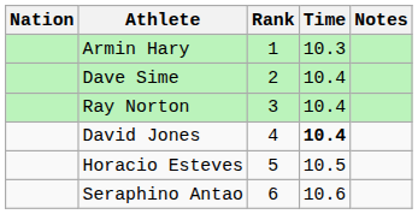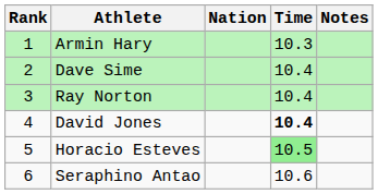 <table class="wikitable sortable" style="text-align:center">
 <tr>
+<th>Rank</th>
+<th>Athlete</th>
 <th>Nation</th>
-<th>Athlete</th>
-<th>Rank</th>
 <th>Time</th>
 <th>Notes</th>
 </tr>
 <tr bgcolor=bbf3bb>
+<td>1</td>
+<td align=left>Armin Hary</td>
 <td align=left></td>
-<td align=left>Armin Hary</td>
-<td>1</td>
 <td>10.3</td>
 <td></td>
 </tr>
 <tr bgcolor=bbf3bb>
+<td>2</td>
+<td align=left>Dave Sime</td>
 <td align=left></td>
-<td align=left>Dave Sime</td>
-<td>2</td>
 <td>10.4</td>
 <td></td>
 </tr>
 <tr bgcolor=bbf3bb>
+<td>3</td>
+<td align=left>Ray Norton</td>
 <td align=left></td>
-<td align=left>Ray Norton</td>
-<td>3</td>
 <td>10.4</td>
 <td></td>
 </tr>
 <tr>
+<td>4</td>
+<td align=left>David Jones</td>
 <td align=left></td>
-<td align=left>David Jones</td>
-<td>4</td>
 <td><strong>10.4</strong></td>
 <td></td>
 </tr>
 <tr>
+<td>5</td>
+<td align=left>Horacio Esteves</td>
 <td align=left></td>
-<td align=left>Horacio Esteves</td>
-<td>5</td>
-<td>10.5</td>
+<td style="background: lightgreen;">10.5</td>
 <td></td>
 </tr>
 <tr>
+<td>6</td>
+<td align=left>Seraphino Antao</td>
 <td align=left></td>
-<td align=left>Seraphino Antao</td>
-<td>6</td>
 <td>10.6</td>
 <td></td>
 </tr>
 </table>
